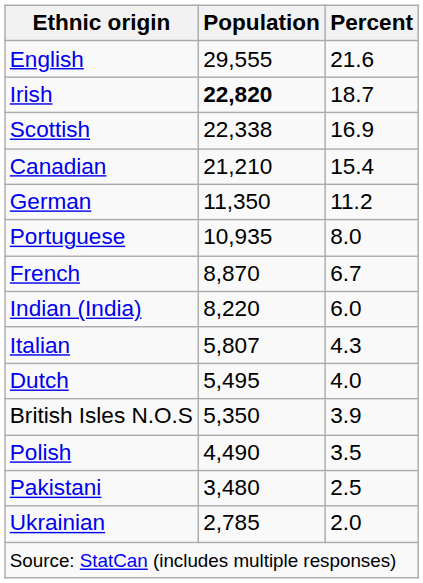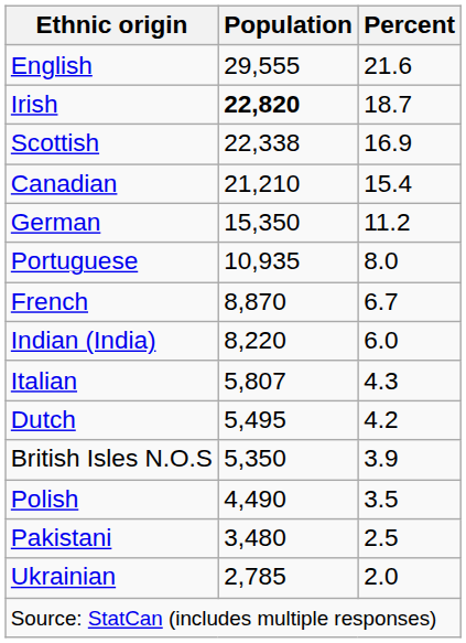 <table class="wikitable" style="float:right;">
 <tr>
 <th>Ethnic origin</th>
 <th>Population</th>
 <th>Percent</th>
 </tr>
 <tr>
 <td><a href='#'>English</a></td>
 <td>29,555</td>
 <td>21.6</td>
 </tr>
 <tr>
 <td><a href='#'>Irish</a></td>
 <td><strong>22,820</strong></td>
 <td>18.7</td>
 </tr>
 <tr>
 <td><a href='#'>Scottish</a></td>
 <td>22,338</td>
 <td>16.9</td>
 </tr>
 <tr>
 <td><a href='#'>Canadian</a></td>
 <td>21,210</td>
 <td>15.4</td>
 </tr>
 <tr>
 <td><a href='#'>German</a></td>
-<td>11,350</td>
+<td>15,350</td>
 <td>11.2</td>
 </tr>
 <tr>
 <td><a href='#'>Portuguese</a></td>
 <td>10,935</td>
 <td>8.0</td>
 </tr>
 <tr>
 <td><a href='#'>French</a></td>
 <td>8,870</td>
 <td>6.7</td>
 </tr>
 <tr>
 <td><a href='#'>Indian (India)</a></td>
 <td>8,220</td>
 <td>6.0</td>
 </tr>
 <tr>
 <td><a href='#'>Italian</a></td>
 <td>5,807</td>
 <td>4.3</td>
 </tr>
 <tr>
 <td><a href='#'>Dutch</a></td>
 <td>5,495</td>
-<td>4.0</td>
+<td>4.2</td>
 </tr>
 <tr>
 <td>British Isles N.O.S</td>
 <td>5,350</td>
 <td>3.9</td>
 </tr>
 <tr>
 <td><a href='#'>Polish</a></td>
 <td>4,490</td>
 <td>3.5</td>
 </tr>
 <tr>
 <td><a href='#'>Pakistani</a></td>
 <td>3,480</td>
 <td>2.5</td>
 </tr>
 <tr>
 <td><a href='#'>Ukrainian</a></td>
 <td>2,785</td>
 <td>2.0</td>
 </tr>
 <tr>
 <td colspan="3"><small>Source: <a href='#'>StatCan</a> (includes multiple responses)</small></td>
 </tr>
 </table>
